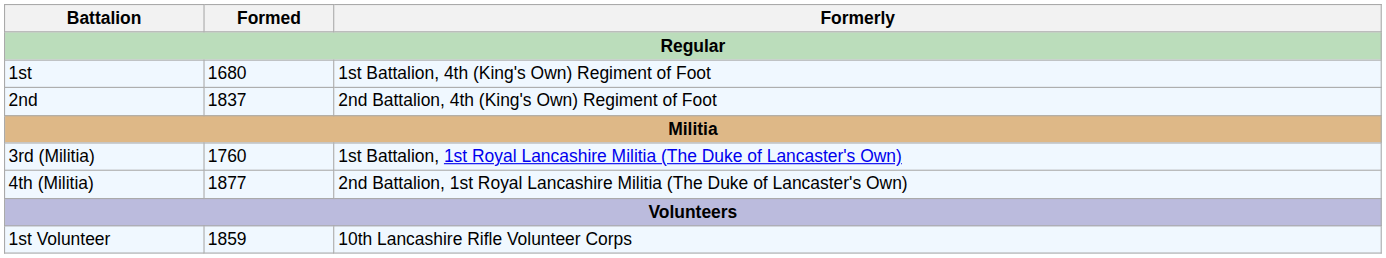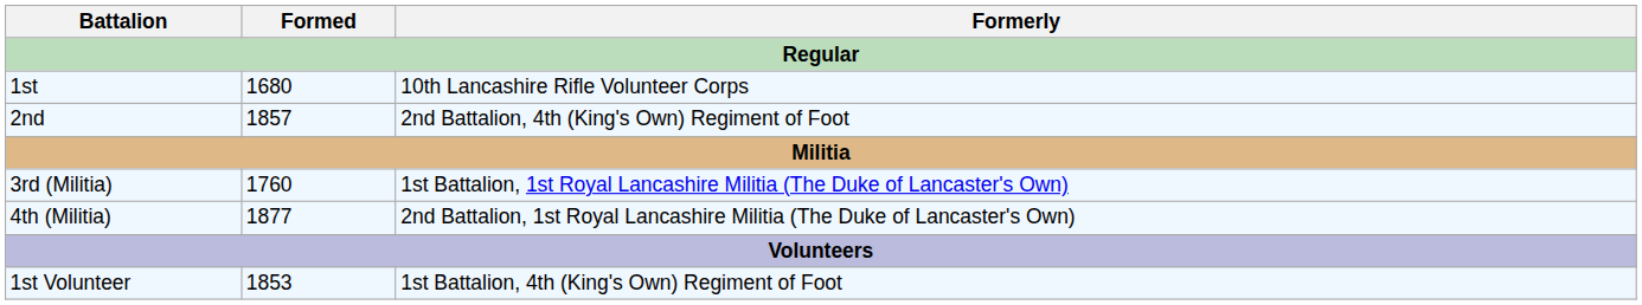 <table class="wikitable" style="width:100%;">
 <tr>
 <th>Battalion</th>
 <th>Formed</th>
 <th>Formerly</th>
 </tr>
 <tr>
 <th colspan="5" style="background:#bdb;">Regular</th>
 </tr>
 <tr style="background:#f0f8ff;">
 <td>1st</td>
 <td>1680</td>
-<td>1st Battalion, 4th (King's Own) Regiment of Foot</td>
+<td>10th Lancashire Rifle Volunteer Corps</td>
 </tr>
 <tr style="background:#f0f8ff;">
 <td>2nd</td>
-<td>1837</td>
+<td>1857</td>
 <td>2nd Battalion, 4th (King's Own) Regiment of Foot</td>
 </tr>
 <tr>
 <th colspan="5" style="background:#deb887;">Militia</th>
 </tr>
 <tr style="background:#f0f8ff;">
 <td>3rd (Militia)</td>
 <td>1760</td>
 <td>1st Battalion, <a href='#'>1st Royal Lancashire Militia (The Duke of Lancaster's Own)</a></td>
 </tr>
 <tr style="background:#f0f8ff;">
 <td>4th (Militia)</td>
 <td>1877</td>
 <td>2nd Battalion, 1st Royal Lancashire Militia (The Duke of Lancaster's Own)</td>
 </tr>
 <tr style="background:#f0f8ff;">
 <th colspan="5" style="background:#bbd;">Volunteers</th>
 </tr>
 <tr style="background:#f0f8ff;">
 <td>1st Volunteer</td>
-<td>1859</td>
-<td>10th Lancashire Rifle Volunteer Corps</td>
+<td>1853</td>
+<td>1st Battalion, 4th (King's Own) Regiment of Foot</td>
 </tr>
 </table>
